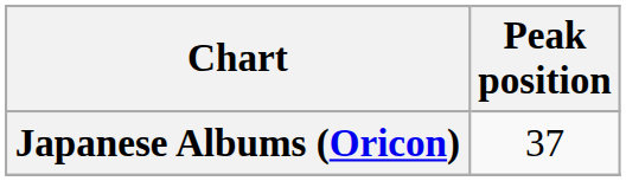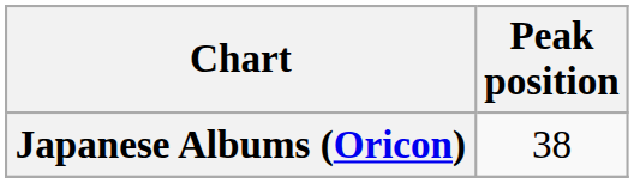 <table class="wikitable plainrowheaders sortable" style="text-align:center;" border="1">
 <tr>
 <th scope="col">Chart</th>
 <th scope="col">Peak<br>position</th>
 </tr>
 <tr>
 <th scope="row">Japanese Albums (<a href='#'>Oricon</a>)</th>
-<td>37</td>
+<td>38</td>
 </tr>
 <tr>
 </tr>
 </table>
